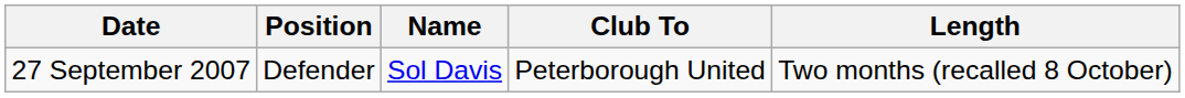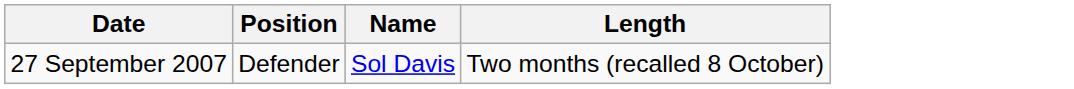 <table class="wikitable">
 <tr>
 <th>Date</th>
 <th>Position</th>
 <th>Name</th>
-<th>Club To</th>
 <th>Length</th>
 </tr>
 <tr>
 <td>27 September 2007</td>
 <td>Defender</td>
 <td><a href='#'>Sol Davis</a></td>
-<td>Peterborough United</td>
 <td>Two months (recalled 8 October)</td>
 </tr>
 </table>
